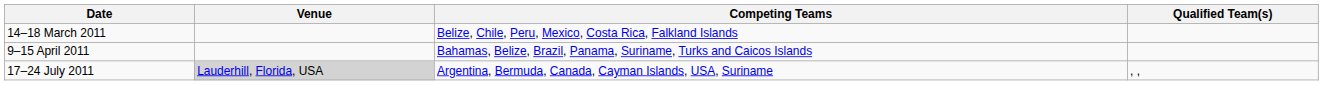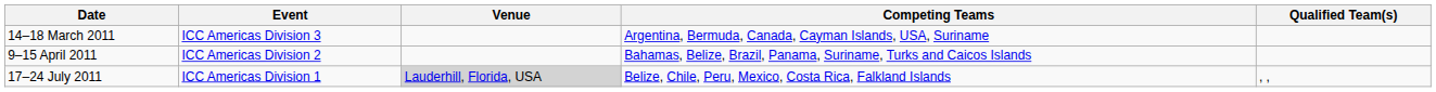 <table class="wikitable" style="font-size:90%; width: 100%; text-align: left;">
 <tr>
 <th>Date</th>
+<th>Event</th>
 <th>Venue</th>
 <th>Competing Teams</th>
 <th>Qualified Team(s)</th>
 </tr>
 <tr>
 <td>14–18 March 2011</td>
+<td><a href='#'>ICC Americas Division 3</a></td>
 <td></td>
-<td><a href='#'>Belize</a>, <a href='#'>Chile</a>, <a href='#'>Peru</a>, <a href='#'>Mexico</a>, <a href='#'>Costa Rica</a>, <a href='#'>Falkland Islands</a></td>
+<td><a href='#'>Argentina</a>, <a href='#'>Bermuda</a>, <a href='#'>Canada</a>, <a href='#'>Cayman Islands</a>, <a href='#'>USA</a>, <a href='#'>Suriname</a></td>
 <td></td>
 </tr>
 <tr>
 <td>9–15 April 2011</td>
+<td><a href='#'>ICC Americas Division 2</a></td>
 <td></td>
 <td><a href='#'>Bahamas</a>, <a href='#'>Belize</a>, <a href='#'>Brazil</a>, <a href='#'>Panama</a>, <a href='#'>Suriname</a>, <a href='#'>Turks and Caicos Islands</a></td>
 <td></td>
 </tr>
 <tr>
 <td>17–24 July 2011</td>
+<td><a href='#'>ICC Americas Division 1</a></td>
 <td style="background: lightgrey;"> <a href='#'>Lauderhill</a>, <a href='#'>Florida</a>, USA</td>
-<td><a href='#'>Argentina</a>, <a href='#'>Bermuda</a>, <a href='#'>Canada</a>, <a href='#'>Cayman Islands</a>, <a href='#'>USA</a>, <a href='#'>Suriname</a></td>
+<td><a href='#'>Belize</a>, <a href='#'>Chile</a>, <a href='#'>Peru</a>, <a href='#'>Mexico</a>, <a href='#'>Costa Rica</a>, <a href='#'>Falkland Islands</a></td>
 <td>, , </td>
 </tr>
 </table>
